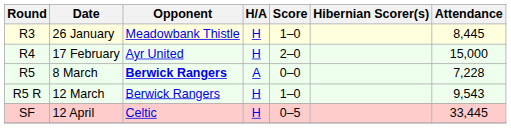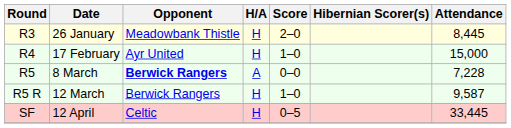 <table class="wikitable" style="text-align:center">
 <tr>
 <th>Round</th>
 <th>Date</th>
 <th>Opponent</th>
 <th>H/A</th>
 <th>Score</th>
 <th>Hibernian Scorer(s)</th>
 <th>Attendance</th>
 </tr>
 <tr bgcolor=#FFFFDD>
 <td>R3</td>
 <td align=left>26 January</td>
 <td align=left><a href='#'>Meadowbank Thistle</a></td>
 <td><a href='#'>H</a></td>
-<td>1–0</td>
+<td>2–0</td>
 <td align=left></td>
 <td>8,445</td>
 </tr>
 <tr bgcolor=#EEFFEE>
 <td>R4</td>
 <td align=left>17 February</td>
 <td align=left><a href='#'>Ayr United</a></td>
 <td><a href='#'>H</a></td>
-<td>2–0</td>
+<td>1–0</td>
 <td align=left></td>
 <td>15,000</td>
 </tr>
 <tr bgcolor=#EEFFEE>
 <td>R5</td>
 <td align=left>8 March</td>
 <td align=left><strong><a href='#'>Berwick Rangers</a></strong></td>
 <td><a href='#'>A</a></td>
 <td>0–0</td>
 <td align=left></td>
 <td>7,228</td>
 </tr>
 <tr bgcolor=#EEFFEE>
 <td>R5 R</td>
 <td align=left>12 March</td>
 <td align=left><a href='#'>Berwick Rangers</a></td>
 <td><a href='#'>H</a></td>
 <td>1–0</td>
 <td align=left></td>
-<td>9,543</td>
+<td>9,587</td>
 </tr>
 <tr bgcolor=#FFCCCC>
 <td>SF</td>
 <td align=left>12 April</td>
 <td align=left><a href='#'>Celtic</a></td>
 <td><a href='#'>H</a></td>
 <td>0–5</td>
 <td align=left></td>
 <td>33,445</td>
 </tr>
 <tr>
 </tr>
 </table>
